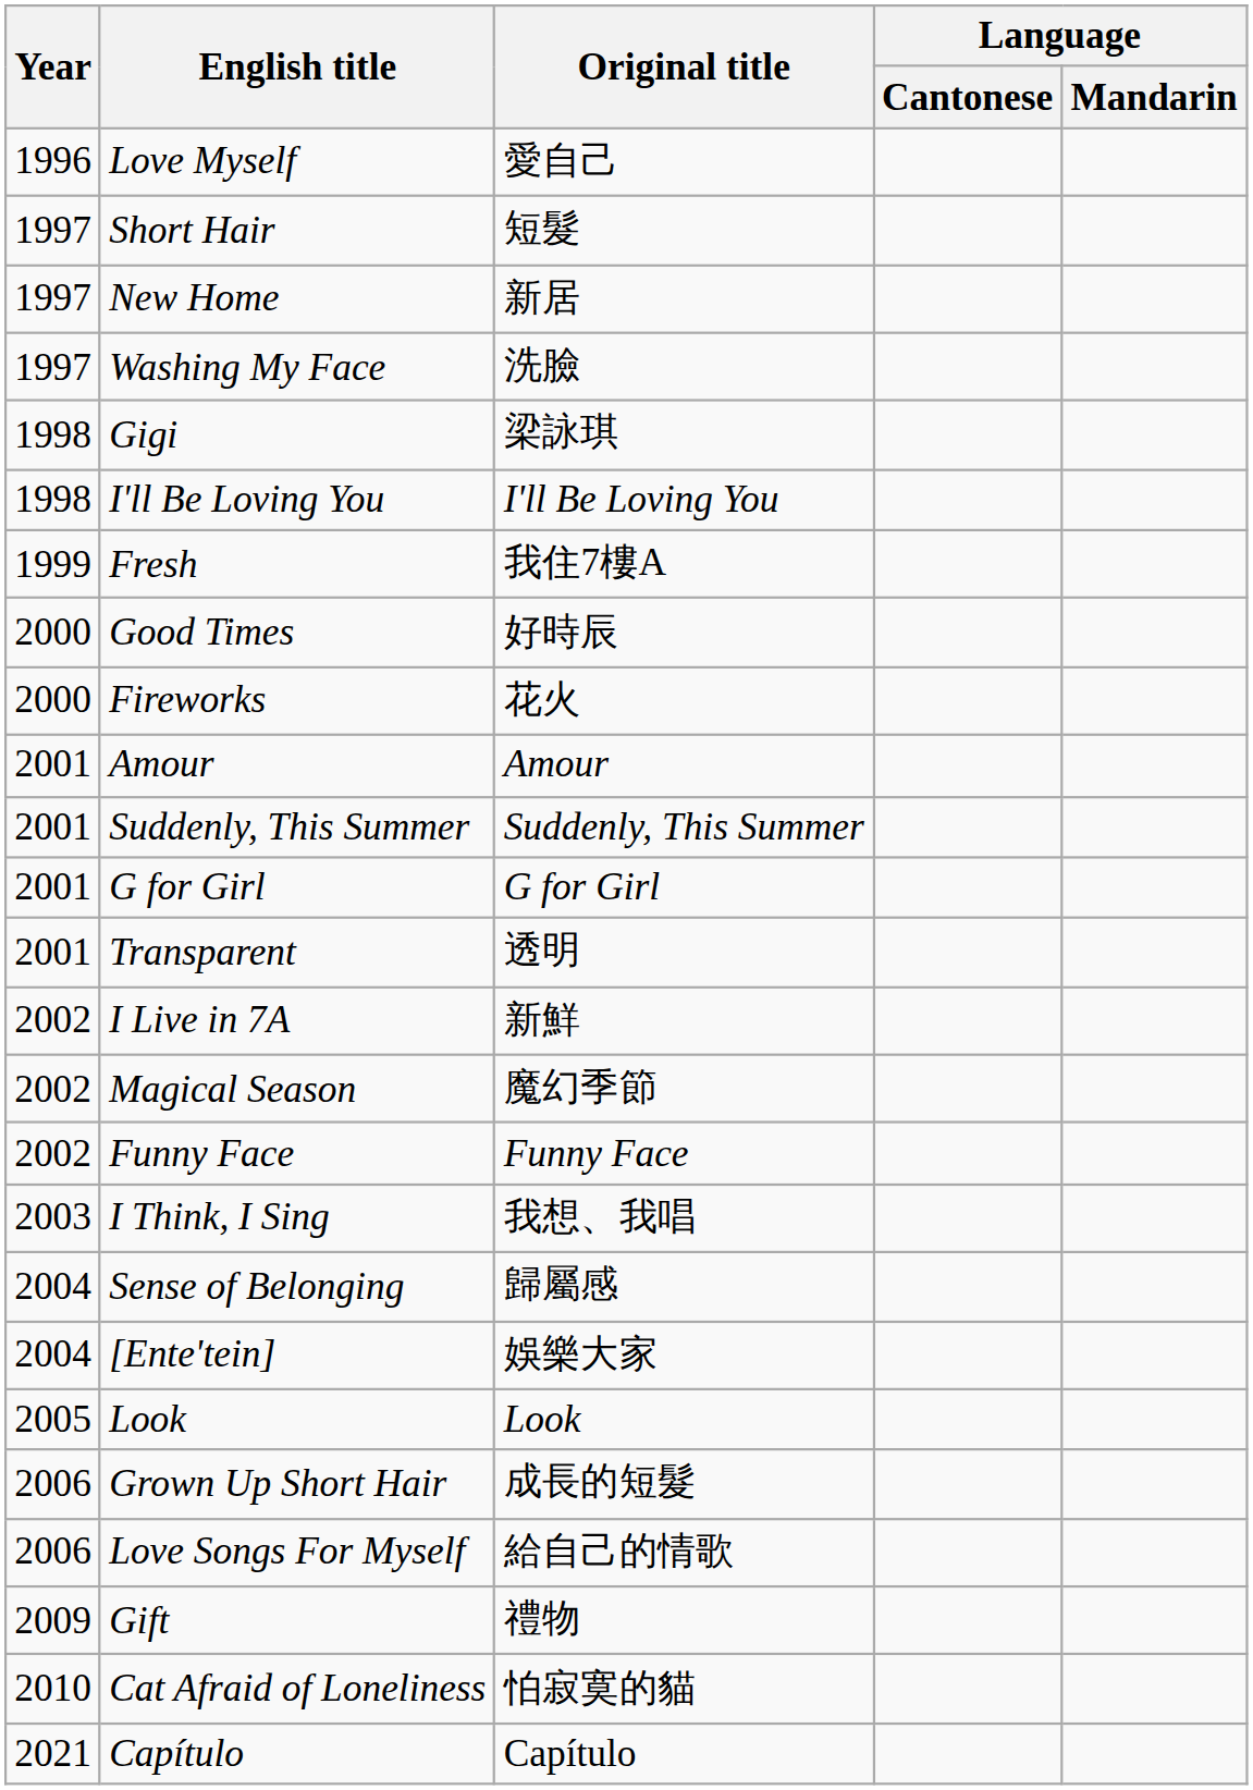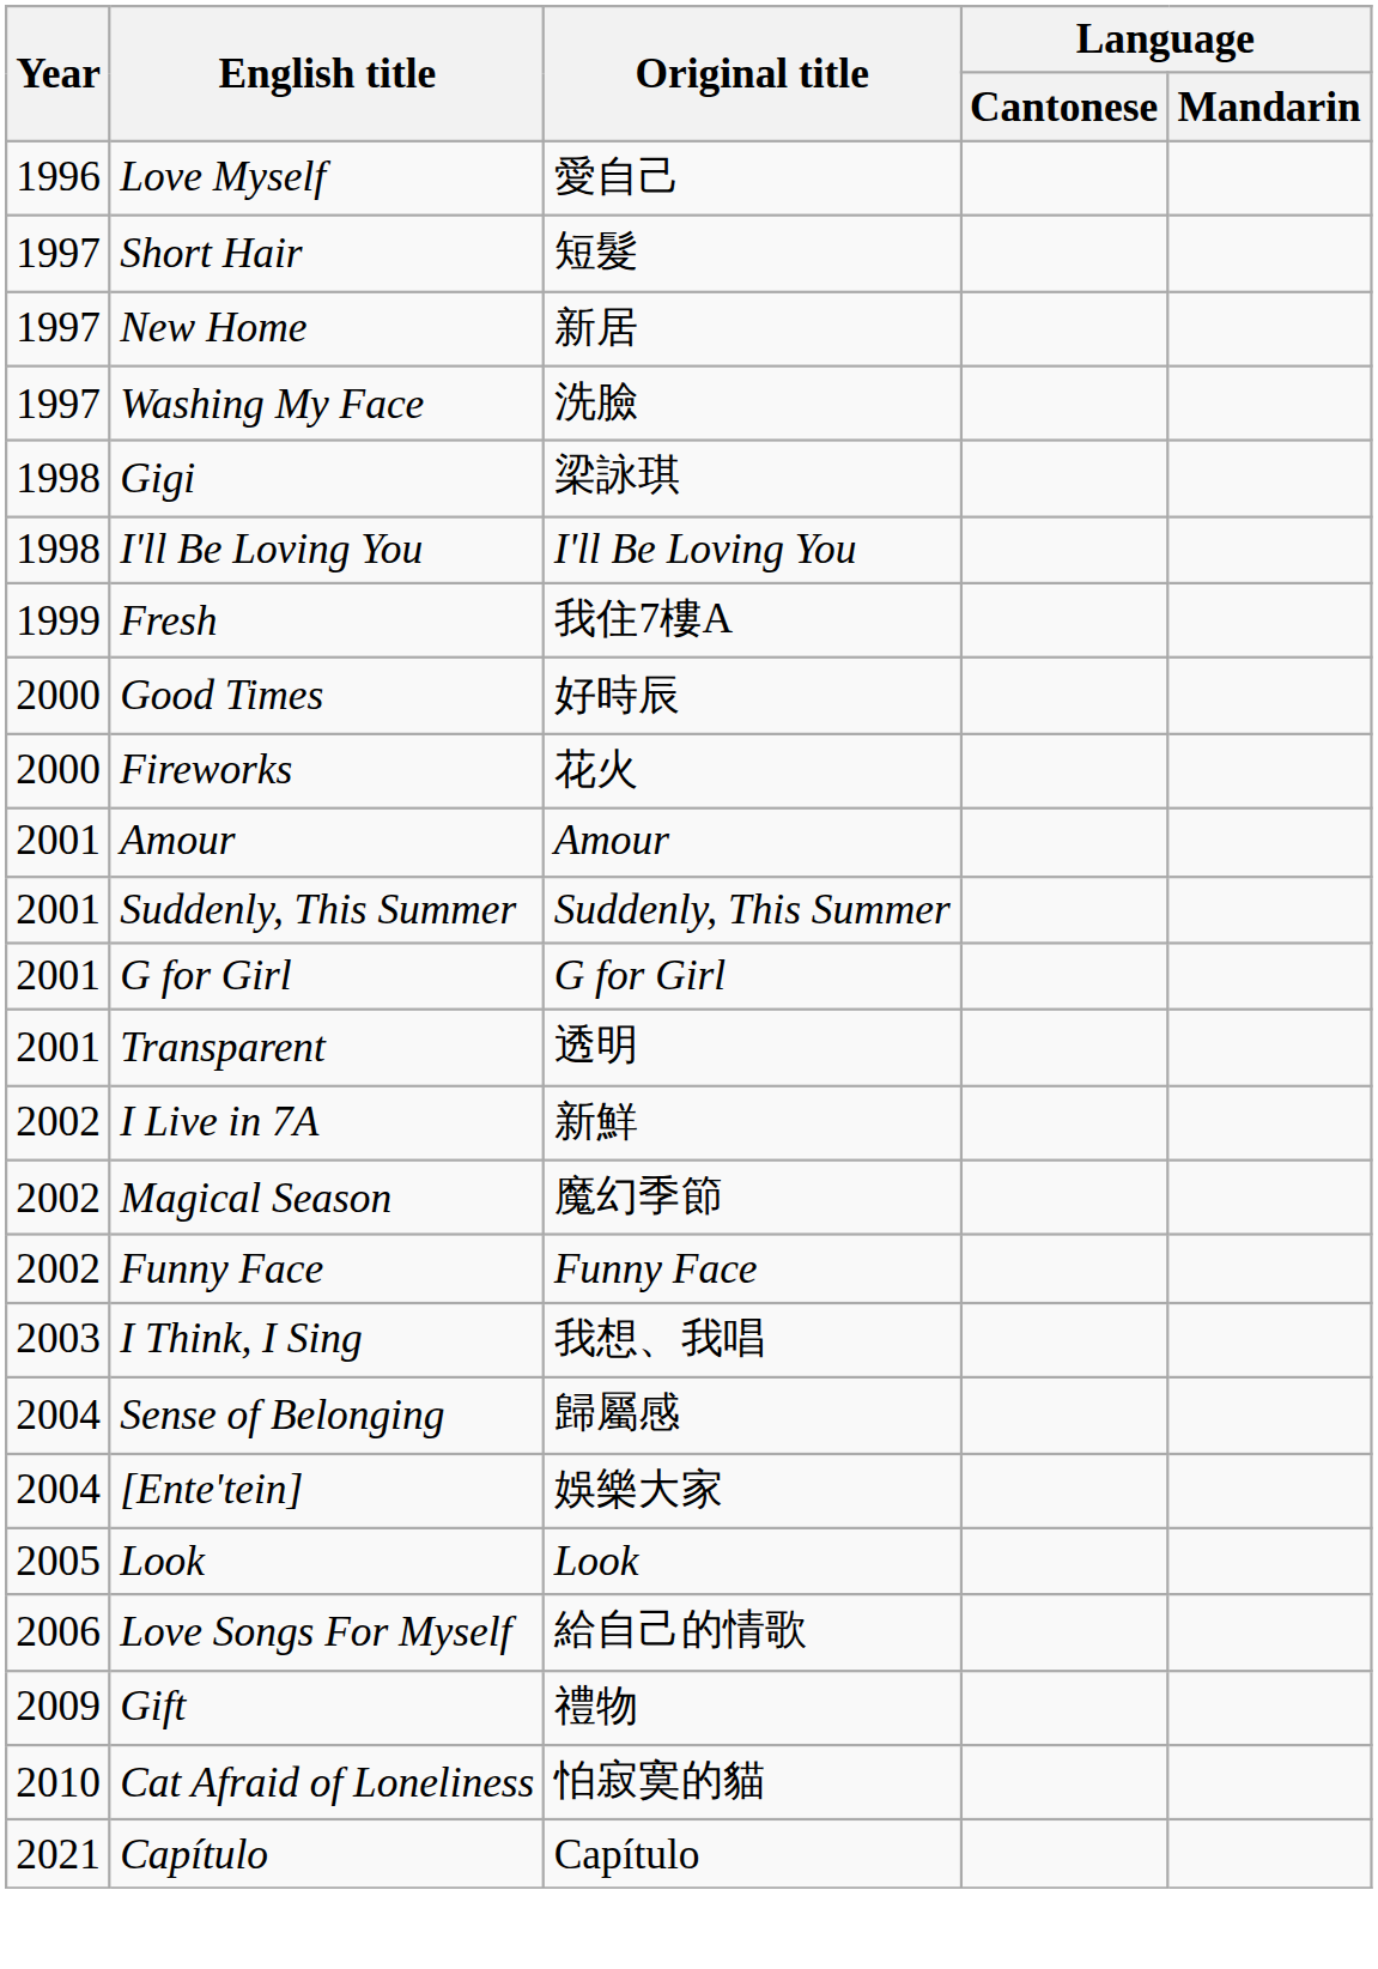 <table class="wikitable sortable">
 <tr>
 <th rowspan="2">Year</th>
 <th rowspan="2">English title</th>
 <th rowspan="2">Original title</th>
 <th colspan="2">Language</th>
 </tr>
 <tr>
 <th>Cantonese</th>
 <th>Mandarin</th>
 </tr>
 <tr>
 <td>1996</td>
 <td><em>Love Myself</em></td>
 <td>愛自己</td>
 <td></td>
 <td></td>
 </tr>
 <tr>
 <td>1997</td>
 <td><em>Short Hair</em></td>
 <td>短髮</td>
 <td></td>
 <td></td>
 </tr>
 <tr>
 <td>1997</td>
 <td><em>New Home</em></td>
 <td>新居</td>
 <td></td>
 <td></td>
 </tr>
 <tr>
 <td>1997</td>
 <td><em>Washing My Face</em></td>
 <td>洗臉</td>
 <td></td>
 <td></td>
 </tr>
 <tr>
 <td>1998</td>
 <td><em>Gigi</em></td>
 <td>梁詠琪</td>
 <td></td>
 <td></td>
 </tr>
 <tr>
 <td>1998</td>
 <td><em>I'll Be Loving You</em></td>
 <td><em>I'll Be Loving You</em></td>
 <td></td>
 <td></td>
 </tr>
 <tr>
 <td>1999</td>
 <td><em>Fresh</em></td>
 <td>我住7樓A</td>
 <td></td>
 <td></td>
 </tr>
 <tr>
 <td>2000</td>
 <td><em>Good Times</em></td>
 <td>好時辰</td>
 <td></td>
 <td></td>
 </tr>
 <tr>
 <td>2000</td>
 <td><em>Fireworks</em></td>
 <td>花火</td>
 <td></td>
 <td></td>
 </tr>
 <tr>
 <td>2001</td>
 <td><em>Amour</em></td>
 <td><em>Amour</em></td>
 <td></td>
 <td></td>
 </tr>
 <tr>
 <td>2001</td>
 <td><em>Suddenly, This Summer</em></td>
 <td><em>Suddenly, This Summer</em></td>
 <td></td>
 <td></td>
 </tr>
 <tr>
 <td>2001</td>
 <td><em>G for Girl</em></td>
 <td><em>G for Girl</em></td>
 <td></td>
 <td></td>
 </tr>
 <tr>
 <td>2001</td>
 <td><em>Transparent</em></td>
 <td>透明</td>
 <td></td>
 <td></td>
 </tr>
 <tr>
 <td>2002</td>
 <td><em>I Live in 7A</em></td>
 <td>新鮮</td>
 <td></td>
 <td></td>
 </tr>
 <tr>
 <td>2002</td>
 <td><em>Magical Season</em></td>
 <td>魔幻季節</td>
 <td></td>
 <td></td>
 </tr>
 <tr>
 <td>2002</td>
 <td><em>Funny Face</em></td>
 <td><em>Funny Face</em></td>
 <td></td>
 <td></td>
 </tr>
 <tr>
 <td>2003</td>
 <td><em>I Think, I Sing</em></td>
 <td>我想、我唱</td>
 <td></td>
 <td></td>
 </tr>
 <tr>
 <td>2004</td>
 <td><em>Sense of Belonging</em></td>
 <td>歸屬感</td>
 <td></td>
 <td></td>
 </tr>
 <tr>
 <td>2004</td>
 <td><em>[Ente'tein]</em></td>
 <td>娛樂大家</td>
 <td></td>
 <td></td>
 </tr>
 <tr>
 <td>2005</td>
 <td><em>Look</em></td>
 <td><em>Look</em></td>
 <td></td>
 <td></td>
 </tr>
 <tr>
 <td>2006</td>
-<td><em>Grown Up Short Hair</em></td>
-<td>成長的短髮</td>
-<td></td>
-<td></td>
-</tr>
-<tr>
-<td>2006</td>
 <td><em>Love Songs For Myself</em></td>
 <td>給自己的情歌</td>
 <td></td>
 <td></td>
 </tr>
 <tr>
 <td>2009</td>
 <td><em>Gift</em></td>
 <td>禮物</td>
 <td></td>
 <td></td>
 </tr>
 <tr>
 <td>2010</td>
 <td><em>Cat Afraid of Loneliness</em></td>
 <td>怕寂寞的貓</td>
 <td></td>
 <td></td>
 </tr>
 <tr>
 <td>2021</td>
 <td><em>Capítulo</em></td>
 <td>Capítulo</td>
 <td></td>
 <td></td>
 </tr>
 </table>
